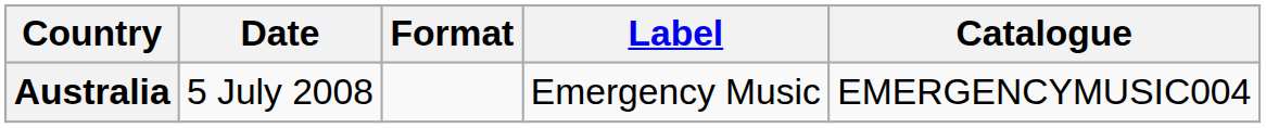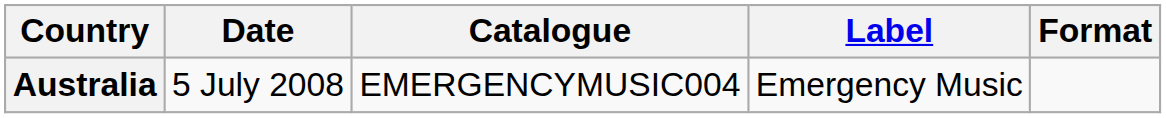 <table class="wikitable plainrowheaders">
 <tr>
 <th scope="col">Country</th>
 <th scope="col">Date</th>
+<th scope="col">Catalogue</th>
+<th scope="col"><a href='#'>Label</a></th>
 <th scope="col">Format</th>
-<th scope="col"><a href='#'>Label</a></th>
-<th scope="col">Catalogue</th>
 </tr>
 <tr>
 <th scope="row">Australia</th>
 <td>5 July 2008</td>
+<td>EMERGENCYMUSIC004</td>
+<td>Emergency Music</td>
 <td></td>
-<td>Emergency Music</td>
-<td>EMERGENCYMUSIC004</td>
 </tr>
 </table>
